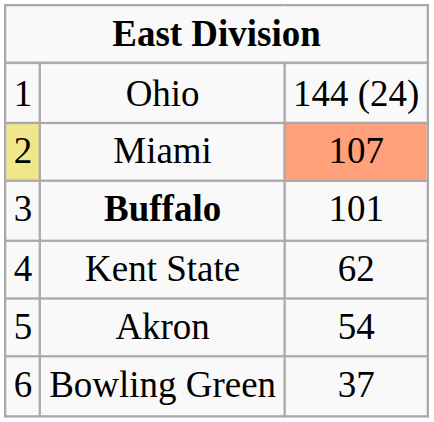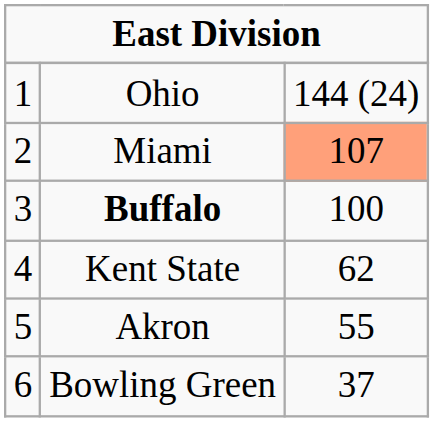 <table class="wikitable">
 <tr align="center">
 <td align="center" Colspan="3"><strong>East Division</strong></td>
 </tr>
 <tr align="center">
 </tr>
 <tr align="center">
 <td>1</td>
 <td>Ohio</td>
 <td>144 (24)</td>
 </tr>
 <tr align="center">
-<td style="background: khaki;">2</td>
+<td>2</td>
 <td>Miami</td>
 <td style="background: lightsalmon;">107</td>
 </tr>
 <tr align="center">
 <td>3</td>
 <td><strong>Buffalo</strong></td>
-<td>101</td>
+<td>100</td>
 </tr>
 <tr align="center">
 <td>4</td>
 <td>Kent State</td>
 <td>62</td>
 </tr>
 <tr align="center">
 <td>5</td>
 <td>Akron</td>
-<td>54</td>
+<td>55</td>
 </tr>
 <tr align="center">
 <td>6</td>
 <td>Bowling Green</td>
 <td>37</td>
 </tr>
 </table>
